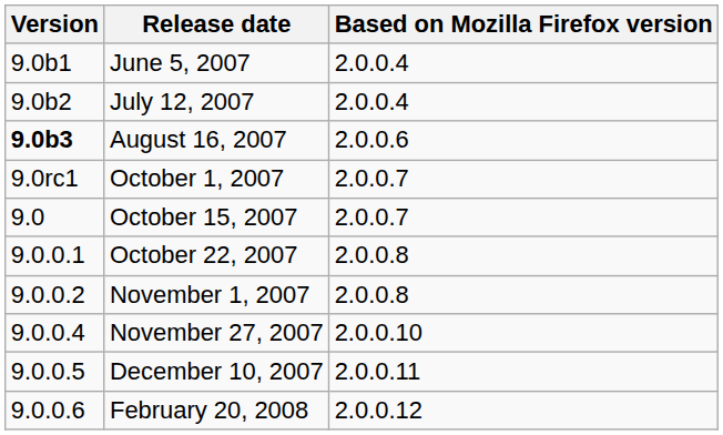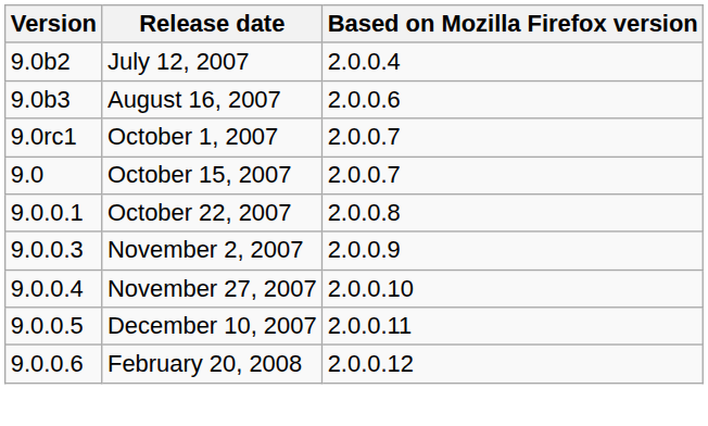 <table class="wikitable">
 <tr>
 <th>Version</th>
 <th>Release date</th>
 <th>Based on Mozilla Firefox version</th>
 </tr>
 <tr>
-<td>9.0b1</td>
-<td>June 5, 2007</td>
-<td>2.0.0.4</td>
-</tr>
-<tr>
 <td>9.0b2</td>
 <td>July 12, 2007</td>
 <td>2.0.0.4</td>
 </tr>
 <tr>
-<td><strong>9.0b3</strong></td>
+<td>9.0b3</td>
 <td>August 16, 2007</td>
 <td>2.0.0.6</td>
 </tr>
 <tr>
 <td>9.0rc1</td>
 <td>October 1, 2007</td>
 <td>2.0.0.7</td>
 </tr>
 <tr>
 <td>9.0</td>
 <td>October 15, 2007</td>
 <td>2.0.0.7</td>
 </tr>
 <tr>
 <td>9.0.0.1</td>
 <td>October 22, 2007</td>
 <td>2.0.0.8</td>
 </tr>
 <tr>
-<td>9.0.0.2</td>
-<td>November 1, 2007</td>
-<td>2.0.0.8</td>
+<td>9.0.0.3</td>
+<td>November 2, 2007</td>
+<td>2.0.0.9</td>
 </tr>
 <tr>
 <td>9.0.0.4</td>
 <td>November 27, 2007</td>
 <td>2.0.0.10</td>
 </tr>
 <tr>
 <td>9.0.0.5</td>
 <td>December 10, 2007</td>
 <td>2.0.0.11</td>
 </tr>
 <tr>
 <td>9.0.0.6</td>
 <td>February 20, 2008</td>
 <td>2.0.0.12</td>
 </tr>
 </table>
